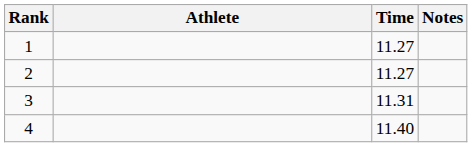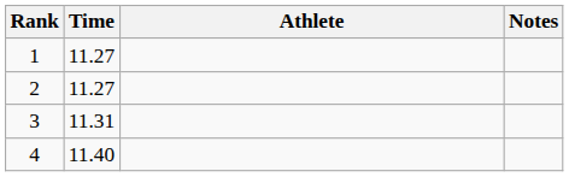 <table class="wikitable" style="text-align:center">
 <tr>
 <th>Rank</th>
+<th>Time</th>
 <th Style="width:18em">Athlete</th>
-<th>Time</th>
 <th>Notes</th>
 </tr>
 <tr>
 <td>1</td>
+<td>11.27</td>
 <td style="text-align:left"></td>
-<td>11.27</td>
 <td></td>
 </tr>
 <tr>
 <td>2</td>
+<td>11.27</td>
 <td style="text-align:left"></td>
-<td>11.27</td>
 <td></td>
 </tr>
 <tr>
 <td>3</td>
+<td>11.31</td>
 <td style="text-align:left"></td>
-<td>11.31</td>
 <td></td>
 </tr>
 <tr>
 <td>4</td>
+<td>11.40</td>
 <td style="text-align:left"></td>
-<td>11.40</td>
 <td></td>
 </tr>
 </table>
